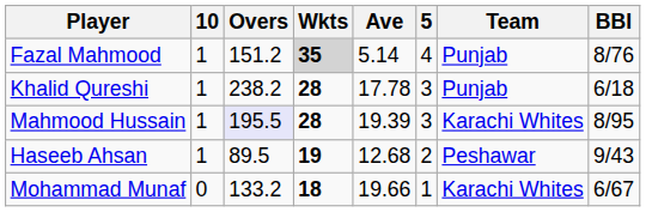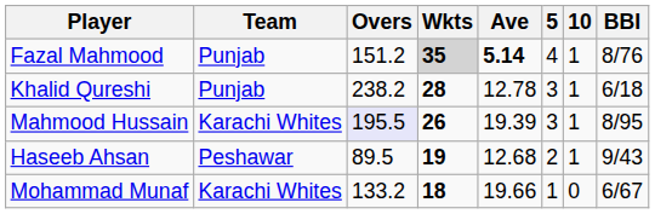 <table class="wikitable">
 <tr>
 <th>Player</th>
-<th>10</th>
+<th>Team</th>
 <th>Overs</th>
 <th>Wkts</th>
 <th>Ave</th>
 <th>5</th>
-<th>Team</th>
+<th>10</th>
 <th>BBI</th>
 </tr>
 <tr>
 <td><a href='#'>Fazal Mahmood</a></td>
-<td>1</td>
+<td><a href='#'>Punjab</a></td>
 <td>151.2</td>
 <td style="background: lightgrey;"><strong>35</strong></td>
-<td>5.14</td>
+<td><strong>5.14</strong></td>
 <td>4</td>
-<td><a href='#'>Punjab</a></td>
+<td>1</td>
 <td>8/76</td>
 </tr>
 <tr>
 <td><a href='#'>Khalid Qureshi</a></td>
-<td>1</td>
+<td><a href='#'>Punjab</a></td>
 <td>238.2</td>
 <td><strong>28</strong></td>
-<td>17.78</td>
+<td>12.78</td>
 <td>3</td>
-<td><a href='#'>Punjab</a></td>
+<td>1</td>
 <td>6/18</td>
 </tr>
 <tr>
 <td><a href='#'>Mahmood Hussain</a></td>
-<td>1</td>
+<td><a href='#'>Karachi Whites</a></td>
 <td style="background: lavender;">195.5</td>
-<td><strong>28</strong></td>
+<td><strong>26</strong></td>
 <td>19.39</td>
 <td>3</td>
-<td><a href='#'>Karachi Whites</a></td>
+<td>1</td>
 <td>8/95</td>
 </tr>
 <tr>
 <td><a href='#'>Haseeb Ahsan</a></td>
-<td>1</td>
+<td><a href='#'>Peshawar</a></td>
 <td>89.5</td>
 <td><strong>19</strong></td>
 <td>12.68</td>
 <td>2</td>
-<td><a href='#'>Peshawar</a></td>
+<td>1</td>
 <td>9/43</td>
 </tr>
 <tr>
 <td><a href='#'>Mohammad Munaf</a></td>
-<td>0</td>
+<td><a href='#'>Karachi Whites</a></td>
 <td>133.2</td>
 <td><strong>18</strong></td>
 <td>19.66</td>
 <td>1</td>
-<td><a href='#'>Karachi Whites</a></td>
+<td>0</td>
 <td>6/67</td>
 </tr>
 </table>
